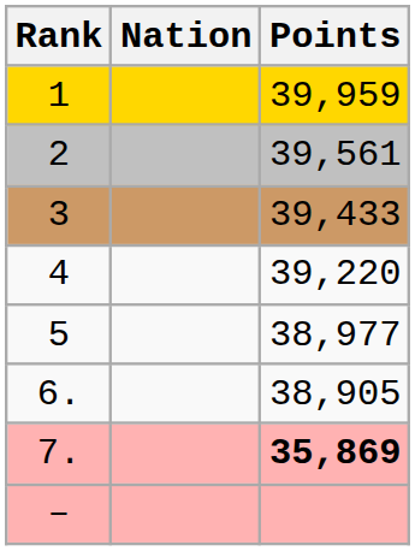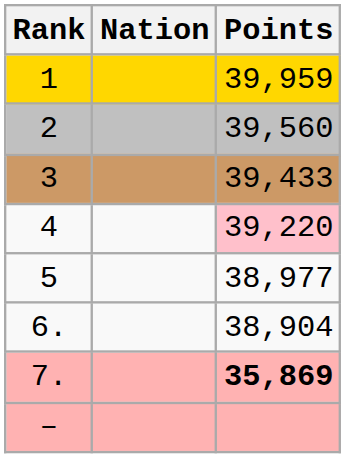 <table class="wikitable">
 <tr>
 <th>Rank</th>
 <th>Nation</th>
 <th>Points</th>
 </tr>
 <tr bgcolor=gold>
 <td align=center>1</td>
 <td></td>
 <td>39,959</td>
 </tr>
 <tr bgcolor=silver>
 <td align=center>2</td>
 <td></td>
-<td>39,561</td>
+<td>39,560</td>
 </tr>
 <tr bgcolor=cc9966>
 <td align=center>3</td>
 <td></td>
 <td>39,433</td>
 </tr>
 <tr>
 <td align=center>4</td>
 <td></td>
-<td>39,220</td>
+<td style="background: pink;">39,220</td>
 </tr>
 <tr>
 <td align=center>5</td>
 <td></td>
 <td>38,977</td>
 </tr>
 <tr>
 <td align=center>6.</td>
 <td></td>
-<td>38,905</td>
+<td>38,904</td>
 </tr>
 <tr bgcolor=FFB2B2>
 <td align=center>7.</td>
 <td></td>
 <td><strong>35,869</strong></td>
 </tr>
 <tr bgcolor=FFB2B2>
 <td align=center>–</td>
 <td></td>
 <td></td>
 </tr>
 </table>
